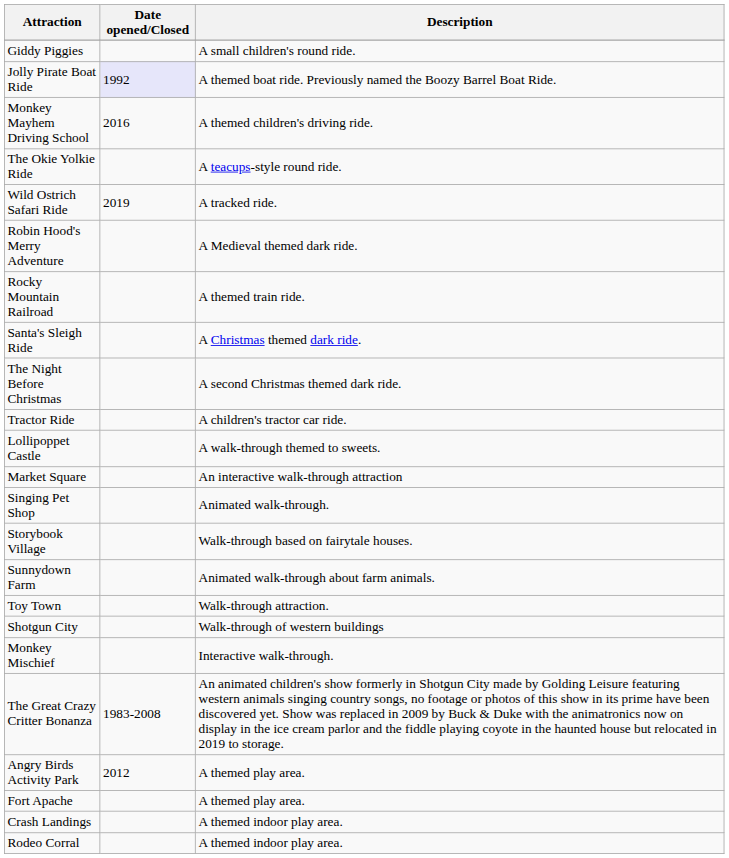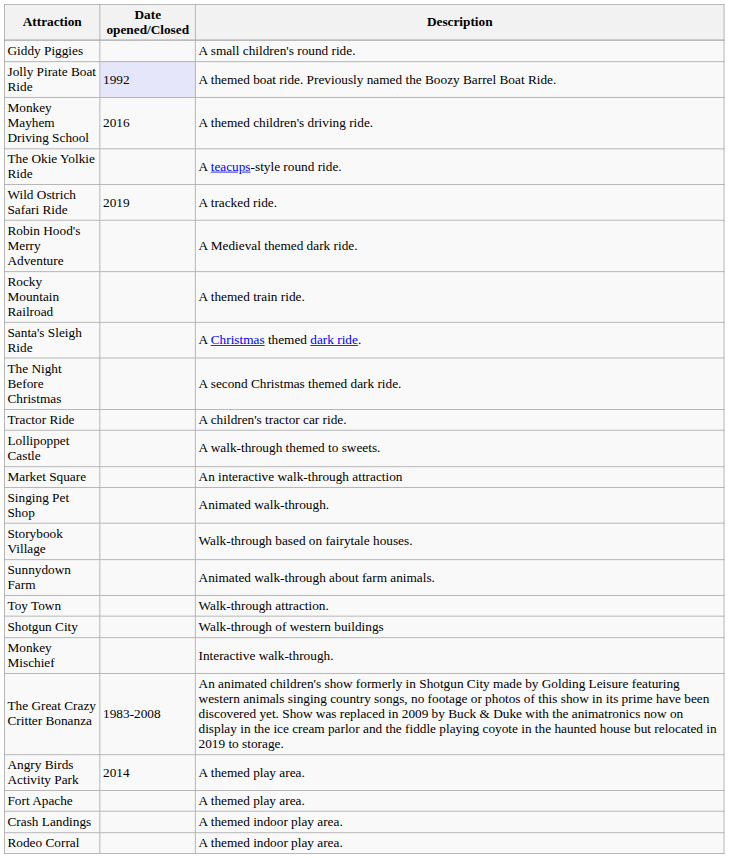 <table class="wikitable sortable">
 <tr>
 <th class="unsortable">Attraction</th>
 <th>Date opened/Closed</th>
 <th class="unsortable">Description</th>
 </tr>
 <tr>
 </tr>
 <tr>
 <td>Giddy Piggies</td>
 <td></td>
 <td>A small children's round ride.</td>
 </tr>
 <tr>
 <td>Jolly Pirate Boat Ride</td>
 <td style="background: lavender;">1992</td>
 <td>A themed boat ride. Previously named the Boozy Barrel Boat Ride.</td>
 </tr>
 <tr>
 <td>Monkey Mayhem Driving School</td>
 <td>2016</td>
 <td>A themed children's driving ride.</td>
 </tr>
 <tr>
 <td>The Okie Yolkie Ride</td>
 <td></td>
 <td>A <a href='#'>teacups</a>-style round ride.</td>
 </tr>
 <tr>
 <td>Wild Ostrich Safari Ride</td>
 <td>2019</td>
 <td>A tracked ride.</td>
 </tr>
 <tr>
 <td>Robin Hood's Merry Adventure</td>
 <td></td>
 <td>A Medieval themed dark ride.</td>
 </tr>
 <tr>
 <td>Rocky Mountain Railroad</td>
 <td></td>
 <td>A themed train ride.</td>
 </tr>
 <tr>
 <td>Santa's Sleigh Ride</td>
 <td></td>
 <td>A <a href='#'>Christmas</a> themed <a href='#'>dark ride</a>.</td>
 </tr>
 <tr>
 <td>The Night Before Christmas</td>
 <td></td>
 <td>A second Christmas themed dark ride.</td>
 </tr>
 <tr>
 <td>Tractor Ride</td>
 <td></td>
 <td>A children's tractor car ride.</td>
 </tr>
 <tr>
 <td>Lollipoppet Castle</td>
 <td></td>
 <td>A walk-through themed to sweets.</td>
 </tr>
 <tr>
 <td>Market Square</td>
 <td></td>
 <td>An interactive walk-through attraction</td>
 </tr>
 <tr>
 <td>Singing Pet Shop</td>
 <td></td>
 <td>Animated walk-through.</td>
 </tr>
 <tr>
 <td>Storybook Village</td>
 <td></td>
 <td>Walk-through based on fairytale houses.</td>
 </tr>
 <tr>
 <td>Sunnydown Farm</td>
 <td></td>
 <td>Animated walk-through about farm animals.</td>
 </tr>
 <tr>
 <td>Toy Town</td>
 <td></td>
 <td>Walk-through attraction.</td>
 </tr>
 <tr>
 <td>Shotgun City</td>
 <td></td>
 <td>Walk-through of western buildings</td>
 </tr>
 <tr>
 <td>Monkey Mischief</td>
 <td></td>
 <td>Interactive walk-through.</td>
 </tr>
 <tr>
 <td>The Great Crazy Critter Bonanza</td>
 <td>1983-2008</td>
 <td>An animated children's show formerly in Shotgun City made by Golding Leisure featuring western animals singing country songs, no footage or photos of this show in its prime have been discovered yet. Show was replaced in 2009 by Buck & Duke with the animatronics now on display in the ice cream parlor and the fiddle playing coyote in the haunted house but relocated in 2019 to storage.</td>
 </tr>
 <tr>
 <td>Angry Birds Activity Park</td>
-<td>2012</td>
+<td>2014</td>
 <td>A themed play area.</td>
 </tr>
 <tr>
 <td>Fort Apache</td>
 <td></td>
 <td>A themed play area.</td>
 </tr>
 <tr>
 <td>Crash Landings</td>
 <td></td>
 <td>A themed indoor play area.</td>
 </tr>
 <tr>
 <td>Rodeo Corral</td>
 <td></td>
 <td>A themed indoor play area.</td>
 </tr>
 </table>
